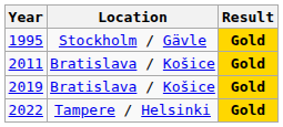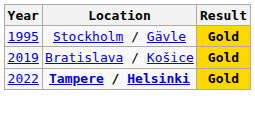 <table class="wikitable" style="text-align:center;">
 <tr>
 <th>Year</th>
 <th>Location</th>
 <th>Result</th>
 </tr>
 <tr>
 <td><a href='#'>1995</a></td>
 <td><a href='#'>Stockholm</a> / <a href='#'>Gävle</a> </td>
 <td bgcolor=gold><strong>Gold</strong></td>
 </tr>
 <tr>
-<td><a href='#'>2011</a></td>
-<td><a href='#'>Bratislava</a> / <a href='#'>Košice</a> </td>
-<td bgcolor=gold><strong>Gold</strong></td>
-</tr>
-<tr>
 <td><a href='#'>2019</a></td>
 <td><a href='#'>Bratislava</a> / <a href='#'>Košice</a> </td>
 <td bgcolor=gold><strong>Gold</strong></td>
 </tr>
 <tr>
 <td><a href='#'>2022</a></td>
-<td><a href='#'>Tampere</a> / <a href='#'>Helsinki</a> </td>
+<td><strong><a href='#'>Tampere</a> / <a href='#'>Helsinki</a> </strong></td>
 <td bgcolor=gold><strong>Gold</strong></td>
 </tr>
 <tr>
 </tr>
 </table>
